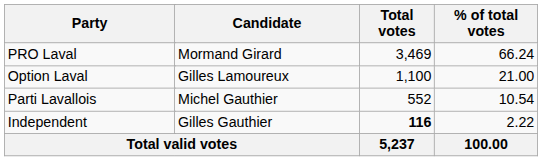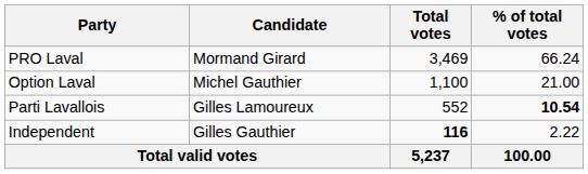 <table style="width:600px;" class="wikitable">
 <tr style="background-color:#E9E9E9">
 <th colspan="2" style="width: 200px">Party</th>
 <th colspan="1" style="width: 200px">Candidate</th>
 <th align="right">Total votes</th>
 <th align="right">% of total votes</th>
 </tr>
 <tr>
 <td colspan="2" align="left">PRO Laval</td>
 <td align="left">Mormand Girard</td>
 <td align="right">3,469</td>
 <td align="right">66.24</td>
 </tr>
 <tr>
 <td colspan="2" align="left">Option Laval</td>
-<td align="left">Gilles Lamoureux</td>
+<td align="left">Michel Gauthier</td>
 <td align="right">1,100</td>
 <td align="right">21.00</td>
 </tr>
 <tr>
 <td colspan="2" align="left">Parti Lavallois</td>
-<td align="left">Michel Gauthier</td>
+<td align="left">Gilles Lamoureux</td>
 <td align="right">552</td>
-<td align="right">10.54</td>
+<td align="right"><strong>10.54</strong></td>
 </tr>
 <tr>
 <td colspan="2" align="left">Independent</td>
 <td align="left">Gilles Gauthier</td>
 <td align="right"><strong>116</strong></td>
 <td align="right">2.22</td>
 </tr>
 <tr bgcolor="#EEEEEE">
 <th colspan="3"  align="left">Total valid votes</th>
 <th align="right">5,237</th>
 <th align="right">100.00</th>
 </tr>
 </table>
